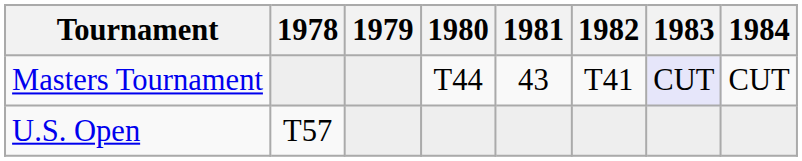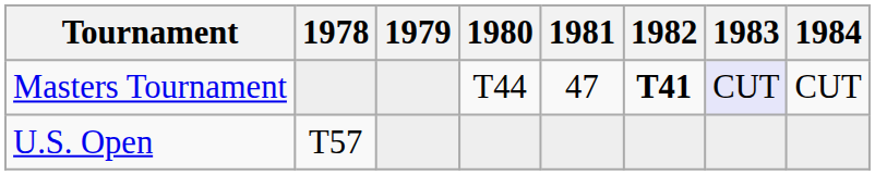 <table class="wikitable" style="font-size:95%;text-align:center;">
 <tr>
 <th>Tournament</th>
 <th>1978</th>
 <th>1979</th>
 <th>1980</th>
 <th>1981</th>
 <th>1982</th>
 <th>1983</th>
 <th>1984</th>
 </tr>
 <tr>
 <td align=left><a href='#'>Masters Tournament</a></td>
 <td style="background:#eeeeee;"></td>
 <td style="background:#eeeeee;"></td>
 <td>T44</td>
-<td>43</td>
-<td>T41</td>
+<td>47</td>
+<td><strong>T41</strong></td>
 <td style="background: lavender;">CUT</td>
 <td>CUT</td>
 </tr>
 <tr>
 <td align=left><a href='#'>U.S. Open</a></td>
 <td>T57</td>
 <td style="background:#eeeeee;"></td>
 <td style="background:#eeeeee;"></td>
 <td style="background:#eeeeee;"></td>
 <td style="background:#eeeeee;"></td>
 <td style="background:#eeeeee;"></td>
 <td style="background:#eeeeee;"></td>
 </tr>
 </table>
